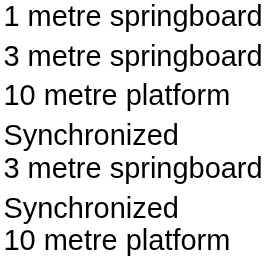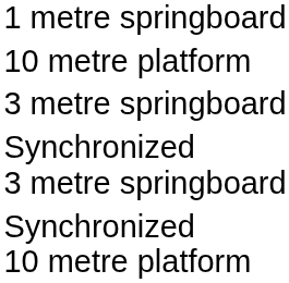 <table>
 <tr>
 <td>1 metre springboard <br></td>
 <td><strong></strong></td>
 <td></td>
 <td></td>
 </tr>
 <tr>
-<td>3 metre springboard <br></td>
+<td>10 metre platform <br></td>
 <td><strong></strong></td>
 <td></td>
 <td></td>
 </tr>
 <tr>
-<td>10 metre platform <br></td>
+<td>3 metre springboard <br></td>
 <td><strong></strong></td>
 <td></td>
 <td></td>
 </tr>
 <tr>
 <td>Synchronized<br>3 metre springboard <br></td>
 <td><strong><br></strong></td>
 <td><br></td>
 <td><br></td>
 </tr>
 <tr>
 <td>Synchronized<br>10 metre platform <br></td>
 <td><strong><br></strong></td>
 <td><br></td>
 <td><br></td>
 </tr>
 </table>
